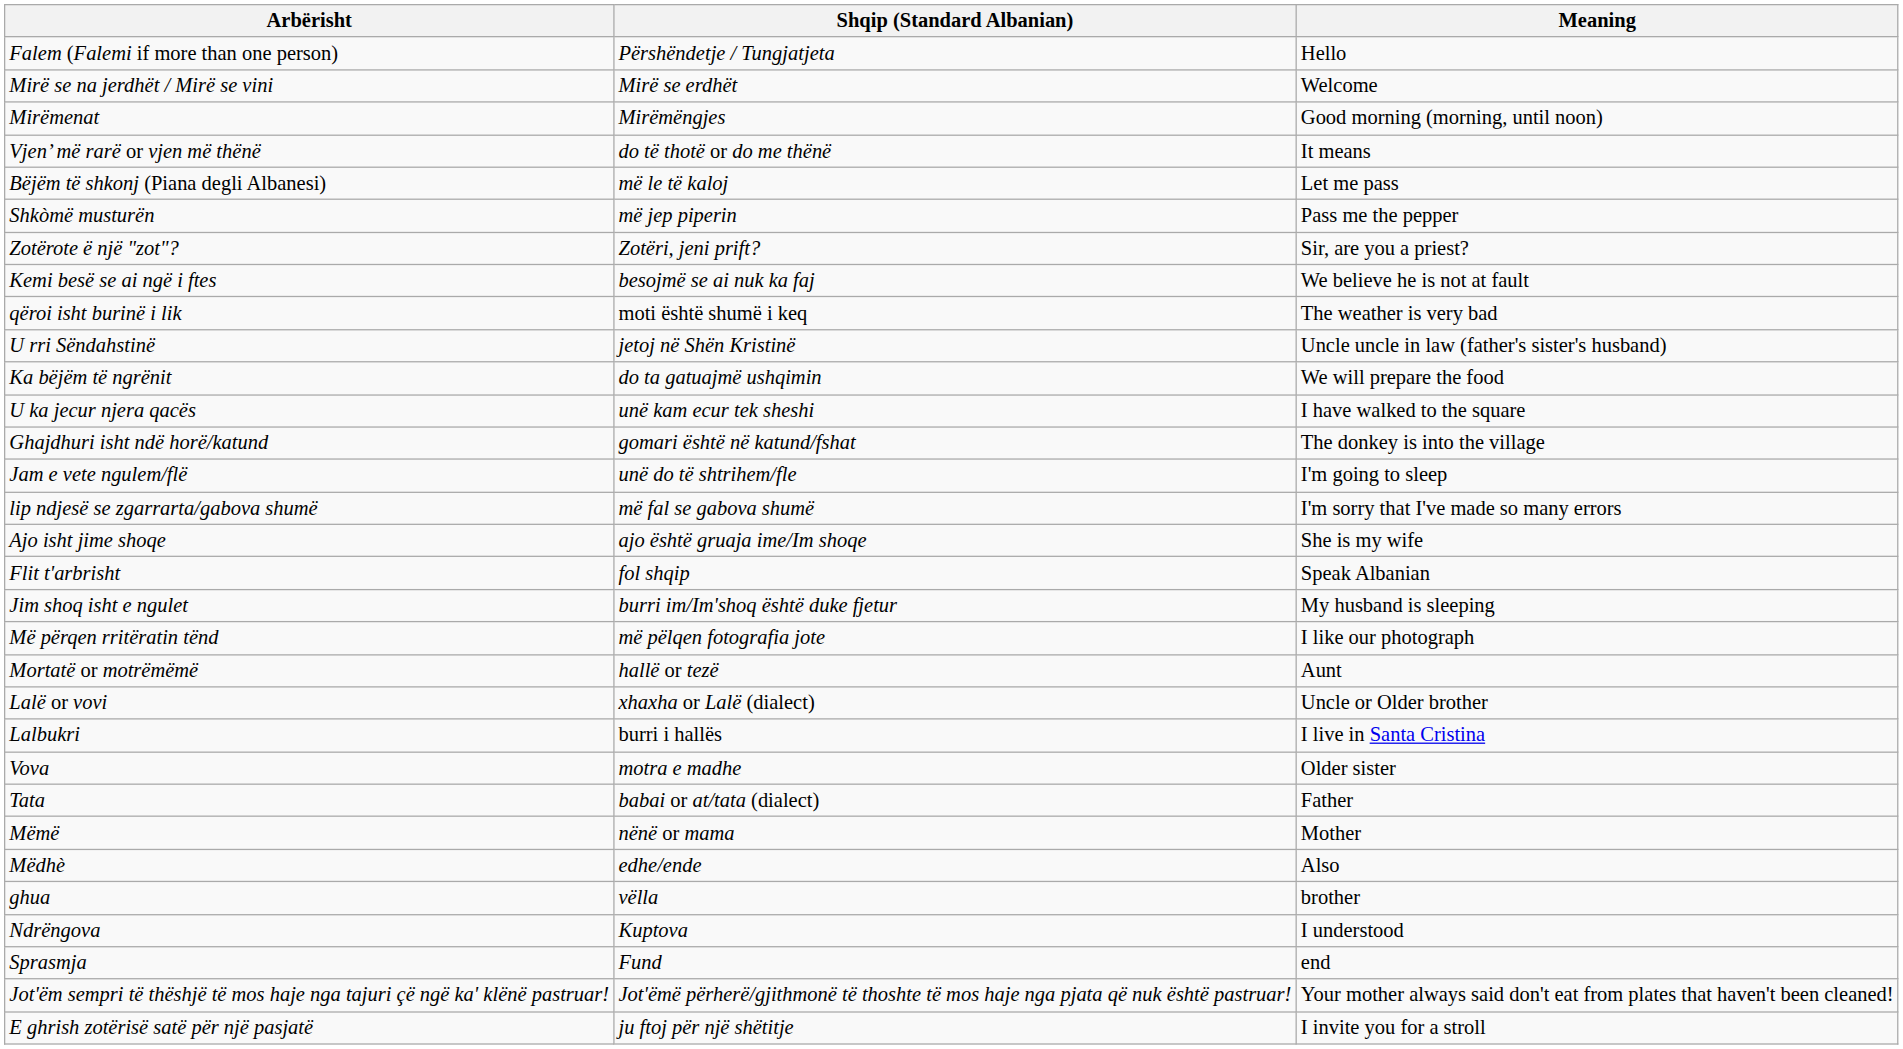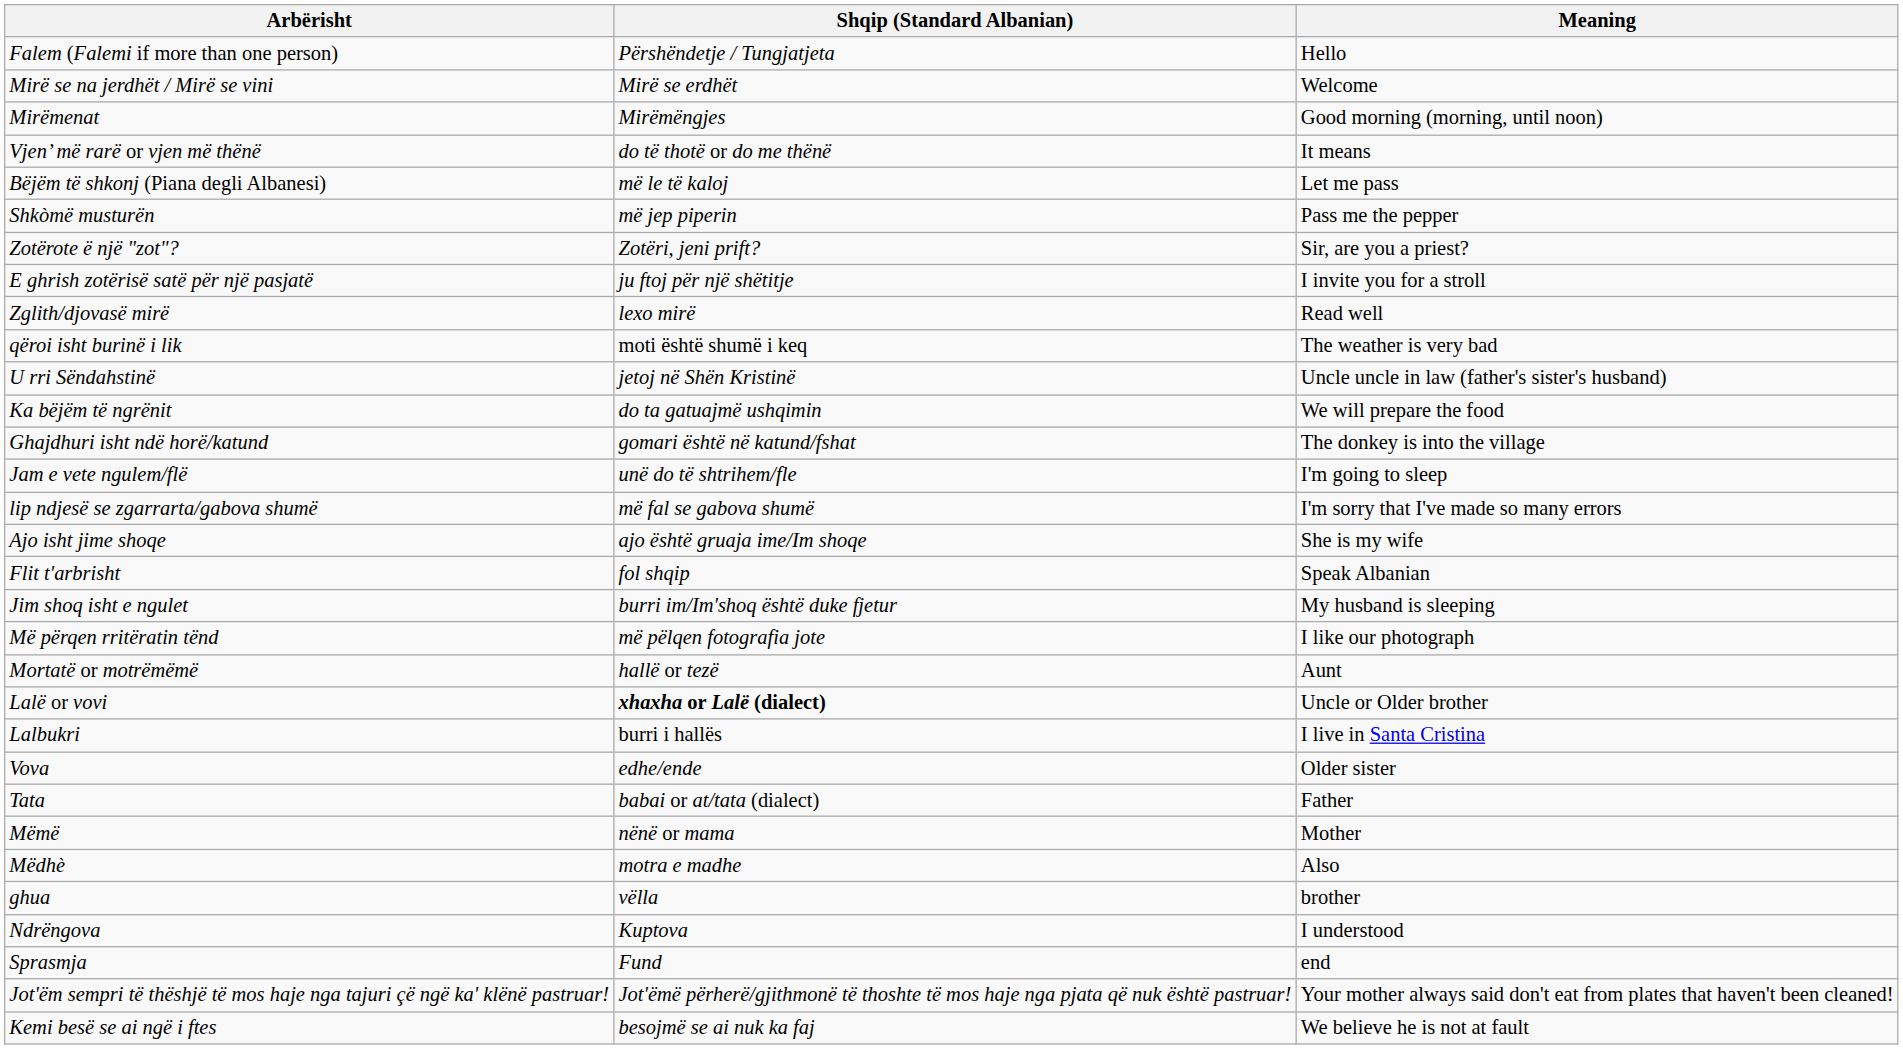 <table class=wikitable>
 <tr>
 <th>Arbërisht</th>
 <th>Shqip (Standard Albanian)</th>
 <th>Meaning</th>
 </tr>
 <tr>
 <td><em>Falem</em> (<em>Falemi</em> if more than one person)</td>
 <td><em>Përshëndetje / Tungjatjeta</em></td>
 <td>Hello</td>
 </tr>
 <tr>
 <td><em>Mirë se na jerdhët / Mirë se vini</em></td>
 <td><em>Mirë se erdhët</em></td>
 <td>Welcome</td>
 </tr>
 <tr>
 <td><em>Mirëmenat</em></td>
 <td><em>Mirëmëngjes</em></td>
 <td>Good morning (morning, until noon)</td>
 </tr>
 <tr>
 <td><em>Vjen’ më rarë</em> or <em>vjen më thënë</em></td>
 <td><em>do të thotë</em> or <em>do me thënë</em></td>
 <td>It means</td>
 </tr>
 <tr>
 <td><em>Bëjëm të shkonj</em> (Piana degli Albanesi)</td>
 <td><em>më le të kaloj</em></td>
 <td>Let me pass</td>
 </tr>
 <tr>
 <td><em>Shkòmë musturën</em></td>
 <td><em>më jep piperin</em></td>
 <td>Pass me the pepper</td>
 </tr>
 <tr>
 <td><em>Zotërote ë një "zot"?</em></td>
 <td><em>Zotëri, jeni prift?</em></td>
 <td>Sir, are you a priest?</td>
 </tr>
 <tr>
-<td><em>Kemi besë se ai ngë i ftes</em></td>
-<td><em>besojmë se ai nuk ka faj</em></td>
-<td>We believe he is not at fault</td>
+<td><em>E ghrish zotërisë satë për një pasjatë</em></td>
+<td><em>ju ftoj për një shëtitje</em></td>
+<td>I invite you for a stroll</td>
+</tr>
+<tr>
+<td><em>Zglith/djovasë mirë</em></td>
+<td><em>lexo mirë</em></td>
+<td>Read well</td>
 </tr>
 <tr>
 <td><em>qëroi isht burinë i lik</em></td>
 <td>moti është shumë i keq</td>
 <td>The weather is very bad</td>
 </tr>
 <tr>
 <td><em>U rri Sëndahstinë</em></td>
 <td><em>jetoj në Shën Kristinë</em></td>
 <td>Uncle uncle in law (father's sister's husband)</td>
 </tr>
 <tr>
 <td><em>Ka bëjëm të ngrënit</em></td>
 <td><em>do ta gatuajmë ushqimin</em></td>
 <td>We will prepare the food</td>
-</tr>
-<tr>
-<td><em>U ka jecur njera qacës</em></td>
-<td><em>unë kam ecur tek sheshi</em></td>
-<td>I have walked to the square</td>
 </tr>
 <tr>
 <td><em>Ghajdhuri isht ndë horë/katund</em></td>
 <td><em>gomari është në katund/fshat</em></td>
 <td>The donkey is into the village</td>
 </tr>
 <tr>
 <td><em>Jam e vete ngulem/flë</em></td>
 <td><em>unë do të shtrihem/fle</em></td>
 <td>I'm going to sleep</td>
 </tr>
 <tr>
 <td><em>lip ndjesë se zgarrarta/gabova shumë</em></td>
 <td><em>më fal se gabova shumë</em></td>
 <td>I'm sorry that I've made so many errors</td>
 </tr>
 <tr>
 <td><em>Ajo isht jime shoqe</em></td>
 <td><em>ajo është gruaja ime/Im shoqe</em></td>
 <td>She is my wife</td>
 </tr>
 <tr>
 <td><em>Flit t'arbrisht</em></td>
 <td><em>fol shqip</em></td>
 <td>Speak Albanian</td>
 </tr>
 <tr>
 <td><em>Jim shoq isht e ngulet</em></td>
 <td><em>burri im/Im'shoq është duke fjetur</em></td>
 <td>My husband is sleeping</td>
 </tr>
 <tr>
 <td><em>Më përqen rritëratin tënd</em></td>
 <td><em>më pëlqen fotografia jote</em></td>
 <td>I like our photograph</td>
 </tr>
 <tr>
 <td><em>Mortatë</em> or <em>motrëmëmë</em></td>
 <td><em>hallë</em> or <em>tezë</em></td>
 <td>Aunt</td>
 </tr>
 <tr>
 <td><em>Lalë</em> or <em>vovi</em></td>
-<td><em>xhaxha</em> or <em>Lalë</em> (dialect)</td>
+<td><strong><em>xhaxha</em> or <em>Lalë</em> (dialect)</strong></td>
 <td>Uncle or Older brother</td>
 </tr>
 <tr>
 <td><em>Lalbukri</em></td>
 <td>burri i hallës</td>
 <td>I live in <a href='#'>Santa Cristina</a></td>
 </tr>
 <tr>
 <td><em>Vova</em></td>
-<td><em>motra e madhe</em></td>
+<td><em>edhe/ende</em></td>
 <td>Older sister</td>
 </tr>
 <tr>
 <td><em>Tata</em></td>
 <td><em>babai</em> or <em>at/tata</em> (dialect)</td>
 <td>Father</td>
 </tr>
 <tr>
 <td><em>Mëmë</em></td>
 <td><em>nënë</em> or <em>mama</em></td>
 <td>Mother</td>
 </tr>
 <tr>
 <td><em>Mëdhè</em></td>
-<td><em>edhe/ende</em></td>
+<td><em>motra e madhe</em></td>
 <td>Also</td>
 </tr>
 <tr>
 <td><em>ghua</em></td>
 <td><em>vëlla</em></td>
 <td>brother</td>
 </tr>
 <tr>
 <td><em>Ndrëngova</em></td>
 <td><em>Kuptova</em></td>
 <td>I understood</td>
 </tr>
 <tr>
 <td><em>Sprasmja</em></td>
 <td><em>Fund</em></td>
 <td>end</td>
 </tr>
 <tr>
 <td><em>Jot'ëm sempri të thëshjë të mos haje nga tajuri çë ngë ka' klënë pastruar!</em></td>
 <td><em>Jot'ëmë përherë/gjithmonë të thoshte të mos haje nga pjata që nuk është pastruar!</em></td>
 <td>Your mother always said don't eat from plates that haven't been cleaned!</td>
 </tr>
 <tr>
-<td><em>E ghrish zotërisë satë për një pasjatë</em></td>
-<td><em>ju ftoj për një shëtitje</em></td>
-<td>I invite you for a stroll</td>
+<td><em>Kemi besë se ai ngë i ftes</em></td>
+<td><em>besojmë se ai nuk ka faj</em></td>
+<td>We believe he is not at fault</td>
 </tr>
 </table>
